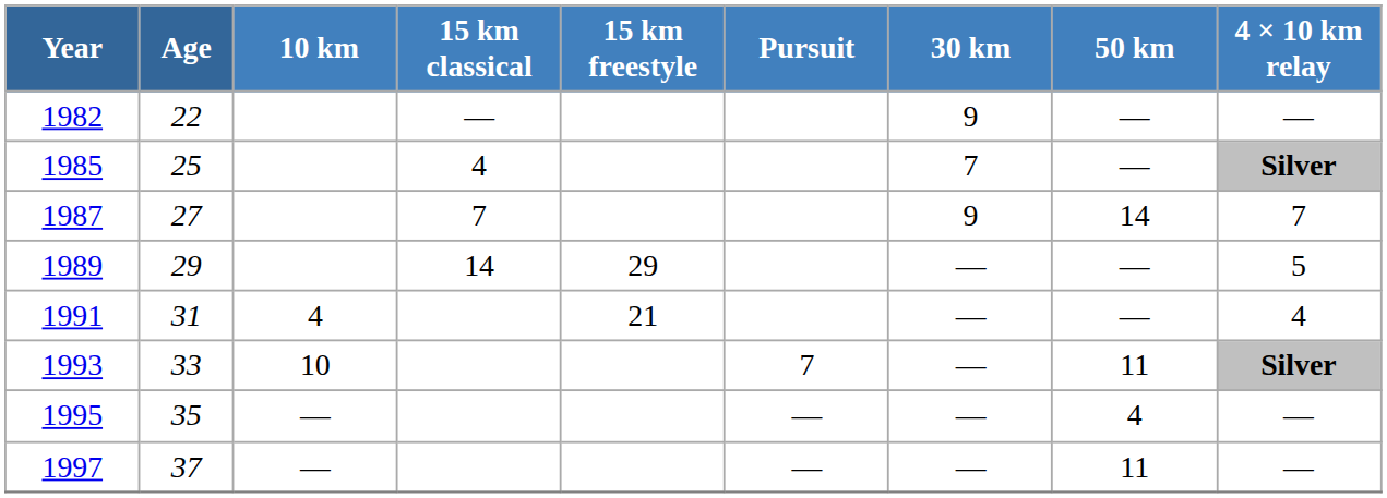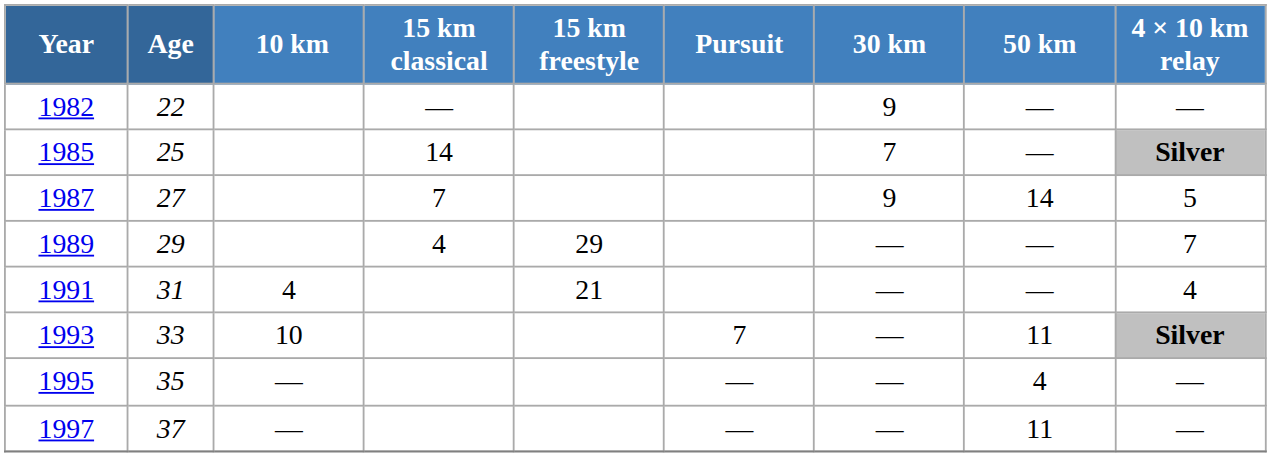 <table class="wikitable" style="font-size:95%; text-align:center; border:grey solid 1px; border-collapse:collapse; background:#ffffff;">
 <tr>
 <th style="background-color:#369; color:white; width:60px;"> Year </th>
 <th style="background-color:#369; color:white; width:40px;"> Age </th>
 <th style="background-color:#4180be; color:white; width:75px;"> 10 km</th>
 <th style="background-color:#4180be; color:white; width:75px;"> 15 km <br> classical </th>
 <th style="background-color:#4180be; color:white; width:75px;"> 15 km <br> freestyle </th>
 <th style="background-color:#4180be; color:white; width:75px;"> Pursuit </th>
 <th style="background-color:#4180be; color:white; width:75px;"> 30 km </th>
 <th style="background-color:#4180be; color:white; width:75px;"> 50 km </th>
 <th style="background-color:#4180be; color:white; width:75px;"> 4 × 10 km <br> relay </th>
 </tr>
 <tr>
 <td><a href='#'>1982</a></td>
 <td><em>22</em></td>
 <td></td>
 <td>—</td>
 <td></td>
 <td></td>
 <td>9</td>
 <td>—</td>
 <td>—</td>
 </tr>
 <tr>
 <td><a href='#'>1985</a></td>
 <td><em>25</em></td>
 <td></td>
-<td>4</td>
+<td>14</td>
 <td></td>
 <td></td>
 <td>7</td>
 <td>—</td>
 <td style="background:silver;"><strong>Silver</strong></td>
 </tr>
 <tr>
 <td><a href='#'>1987</a></td>
 <td><em>27</em></td>
 <td></td>
 <td>7</td>
 <td></td>
 <td></td>
 <td>9</td>
 <td>14</td>
-<td>7</td>
+<td>5</td>
 </tr>
 <tr>
 <td><a href='#'>1989</a></td>
 <td><em>29</em></td>
 <td></td>
-<td>14</td>
+<td>4</td>
 <td>29</td>
 <td></td>
 <td>—</td>
 <td>—</td>
-<td>5</td>
+<td>7</td>
 </tr>
 <tr>
 <td><a href='#'>1991</a></td>
 <td><em>31</em></td>
 <td>4</td>
 <td></td>
 <td>21</td>
 <td></td>
 <td>—</td>
 <td>—</td>
 <td>4</td>
 </tr>
 <tr>
 <td><a href='#'>1993</a></td>
 <td><em>33</em></td>
 <td>10</td>
 <td></td>
 <td></td>
 <td>7</td>
 <td>—</td>
 <td>11</td>
 <td style="background:silver;"><strong>Silver</strong></td>
 </tr>
 <tr>
 <td><a href='#'>1995</a></td>
 <td><em>35</em></td>
 <td>—</td>
 <td></td>
 <td></td>
 <td>—</td>
 <td>—</td>
 <td>4</td>
 <td>—</td>
 </tr>
 <tr>
 <td><a href='#'>1997</a></td>
 <td><em>37</em></td>
 <td>—</td>
 <td></td>
 <td></td>
 <td>—</td>
 <td>—</td>
 <td>11</td>
 <td>—</td>
 </tr>
 <tr>
 </tr>
 </table>
